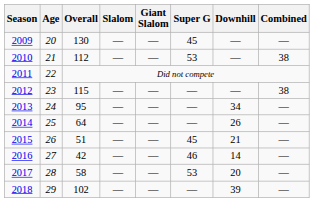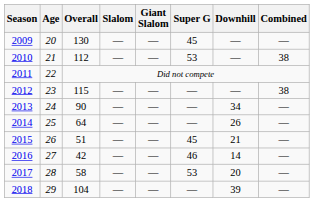 <table class=wikitable style="text-align:center">
 <tr>
 <th>Season</th>
 <th>Age</th>
 <th>Overall</th>
 <th>Slalom</th>
 <th>Giant<br>Slalom</th>
 <th>Super G</th>
 <th>Downhill</th>
 <th>Combined</th>
 </tr>
 <tr>
 <td><a href='#'>2009</a></td>
 <td><em>20</em></td>
 <td>130</td>
 <td>—</td>
 <td>—</td>
 <td>45</td>
 <td>—</td>
 <td>—</td>
 </tr>
 <tr>
 <td><a href='#'>2010</a></td>
 <td><em>21</em></td>
 <td>112</td>
 <td>—</td>
 <td>—</td>
 <td>53</td>
 <td>—</td>
 <td>38</td>
 </tr>
 <tr>
 <td><a href='#'>2011</a></td>
 <td><em>22</em></td>
 <td colspan=6><small><em>Did not compete</em></small></td>
 </tr>
 <tr>
 <td><a href='#'>2012</a></td>
 <td><em>23</em></td>
 <td>115</td>
 <td>—</td>
 <td>—</td>
 <td>—</td>
 <td>—</td>
 <td>38</td>
 </tr>
 <tr>
 <td><a href='#'>2013</a></td>
 <td><em>24</em></td>
-<td>95</td>
+<td>90</td>
 <td>—</td>
 <td>—</td>
 <td>—</td>
 <td>34</td>
 <td>—</td>
 </tr>
 <tr>
 <td><a href='#'>2014</a></td>
 <td><em>25</em></td>
 <td>64</td>
 <td>—</td>
 <td>—</td>
 <td>—</td>
 <td>26</td>
 <td>—</td>
 </tr>
 <tr>
 <td><a href='#'>2015</a></td>
 <td><em>26</em></td>
 <td>51</td>
 <td>—</td>
 <td>—</td>
 <td>45</td>
 <td>21</td>
 <td>—</td>
 </tr>
 <tr>
 <td><a href='#'>2016</a></td>
 <td><em>27</em></td>
 <td>42</td>
 <td>—</td>
 <td>—</td>
 <td>46</td>
 <td>14</td>
 <td>—</td>
 </tr>
 <tr>
 <td><a href='#'>2017</a></td>
 <td><em>28</em></td>
 <td>58</td>
 <td>—</td>
 <td>—</td>
 <td>53</td>
 <td>20</td>
 <td>—</td>
 </tr>
 <tr>
 <td><a href='#'>2018</a></td>
 <td><em>29</em></td>
-<td>102</td>
+<td>104</td>
 <td>—</td>
 <td>—</td>
 <td>—</td>
 <td>39</td>
 <td>—</td>
 </tr>
 </table>
